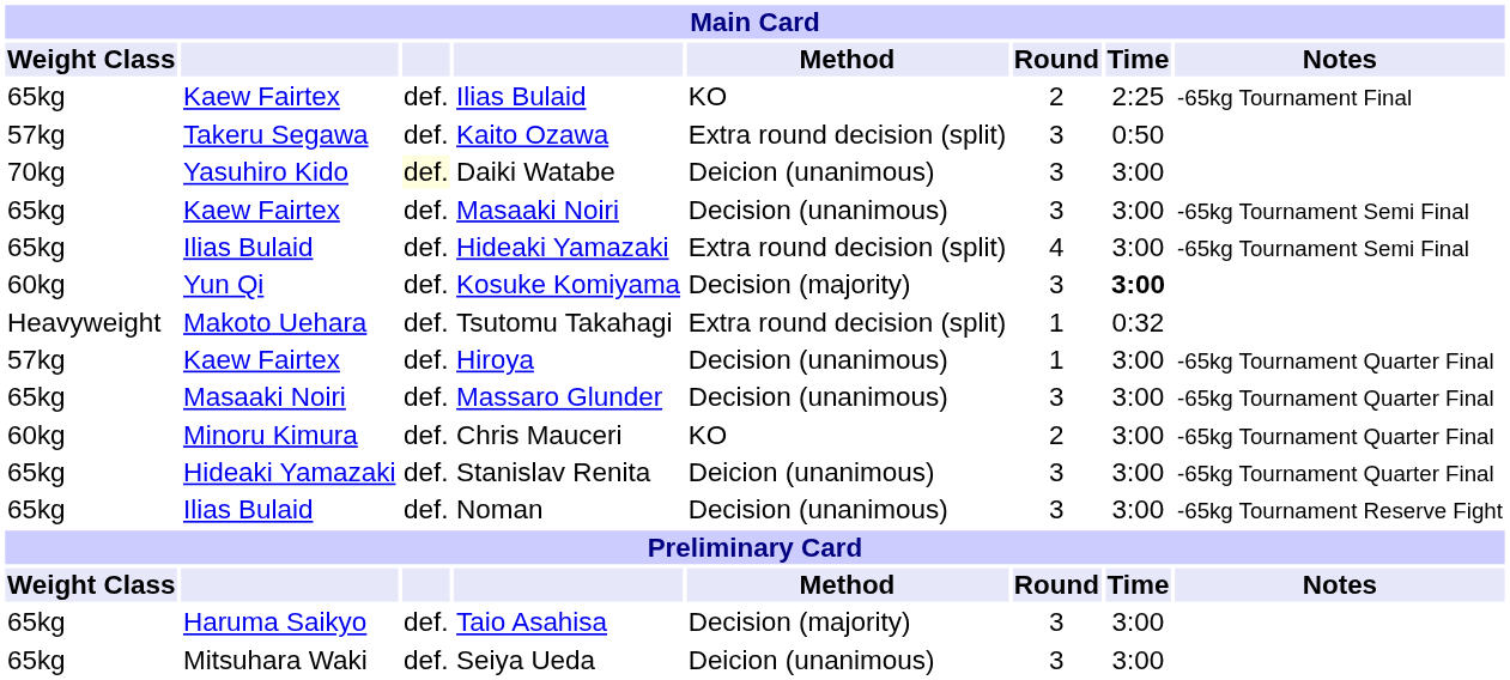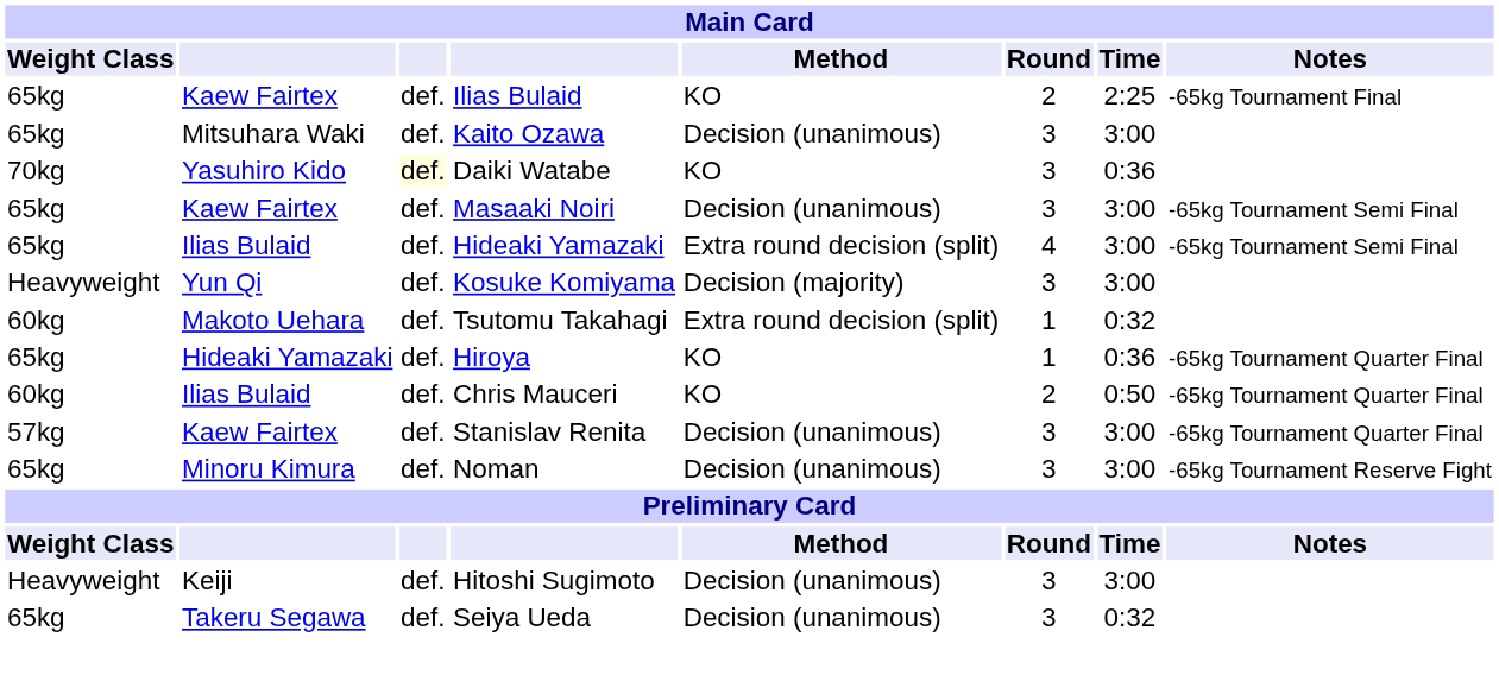 <table class="toccolours" style="font-size: 85%;">
 <tr>
 <th colspan="8" style="background-color: #ccf; color: #000080; text-align: center;"><strong>Main Card</strong></th>
 </tr>
 <tr>
 <th colspan="1" style="background-color: #E6E8FA; color: #000000; text-align: center;">Weight Class</th>
 <th colspan="1" style="background-color: #E6E8FA; color: #000000; text-align: center;"></th>
 <th colspan="1" style="background-color: #E6E8FA; color: #000000; text-align: center;"></th>
 <th colspan="1" style="background-color: #E6E8FA; color: #000000; text-align: center;"></th>
 <th colspan="1" style="background-color: #E6E8FA; color: #000000; text-align: center;">Method</th>
 <th colspan="1" style="background-color: #E6E8FA; color: #000000; text-align: center;">Round</th>
 <th colspan="1" style="background-color: #E6E8FA; color: #000000; text-align: center;">Time</th>
 <th colspan="1" style="background-color: #E6E8FA; color: #000000; text-align: center;">Notes</th>
 </tr>
 <tr>
 <td>65kg</td>
 <td> <a href='#'>Kaew Fairtex</a></td>
 <td align=center>def.</td>
 <td> <a href='#'>Ilias Bulaid</a></td>
 <td>KO</td>
 <td align=center>2</td>
 <td align=center>2:25</td>
 <td><small>-65kg Tournament Final</small></td>
 </tr>
 <tr>
-<td>57kg</td>
-<td> <a href='#'>Takeru Segawa</a></td>
+<td>65kg</td>
+<td> Mitsuhara Waki</td>
 <td align=center>def.</td>
 <td> <a href='#'>Kaito Ozawa</a></td>
-<td>Extra round decision (split)</td>
+<td>Decision (unanimous)</td>
 <td align=center>3</td>
-<td align=center>0:50</td>
+<td align=center>3:00</td>
 <td></td>
 </tr>
 <tr>
 <td>70kg</td>
 <td> <a href='#'>Yasuhiro Kido</a></td>
 <td align=center style="background: lightyellow;">def.</td>
 <td> Daiki Watabe</td>
-<td>Deicion (unanimous)</td>
+<td>KO</td>
 <td align=center>3</td>
-<td align=center>3:00</td>
+<td align=center>0:36</td>
 <td></td>
 </tr>
 <tr>
 <td>65kg</td>
 <td> <a href='#'>Kaew Fairtex</a></td>
 <td align=center>def.</td>
 <td> <a href='#'>Masaaki Noiri</a></td>
 <td>Decision (unanimous)</td>
 <td align=center>3</td>
 <td align=center>3:00</td>
 <td><small>-65kg Tournament Semi Final</small></td>
 </tr>
 <tr>
 <td>65kg</td>
 <td> <a href='#'>Ilias Bulaid</a></td>
 <td align=center>def.</td>
 <td> <a href='#'>Hideaki Yamazaki</a></td>
 <td>Extra round decision (split)</td>
 <td align=center>4</td>
 <td align=center>3:00</td>
 <td><small>-65kg Tournament Semi Final</small></td>
 </tr>
 <tr>
-<td>60kg</td>
+<td>Heavyweight</td>
 <td> <a href='#'>Yun Qi</a></td>
 <td align=center>def.</td>
 <td> <a href='#'>Kosuke Komiyama</a></td>
 <td>Decision (majority)</td>
 <td align=center>3</td>
-<td align=center><strong>3:00</strong></td>
+<td align=center>3:00</td>
 <td></td>
 </tr>
 <tr>
-<td>Heavyweight</td>
+<td>60kg</td>
 <td> <a href='#'>Makoto Uehara</a></td>
 <td align=center>def.</td>
 <td> Tsutomu Takahagi</td>
 <td>Extra round decision (split)</td>
 <td align=center>1</td>
 <td align=center>0:32</td>
 <td></td>
 </tr>
 <tr>
+<td>65kg</td>
+<td> <a href='#'>Hideaki Yamazaki</a></td>
+<td align=center>def.</td>
+<td> <a href='#'>Hiroya</a></td>
+<td>KO</td>
+<td align=center>1</td>
+<td align=center>0:36</td>
+<td><small>-65kg Tournament Quarter Final</small></td>
+</tr>
+<tr>
+<td>60kg</td>
+<td> <a href='#'>Ilias Bulaid</a></td>
+<td align=center>def.</td>
+<td> Chris Mauceri</td>
+<td>KO</td>
+<td align=center>2</td>
+<td align=center>0:50</td>
+<td><small>-65kg Tournament Quarter Final</small></td>
+</tr>
+<tr>
 <td>57kg</td>
 <td> <a href='#'>Kaew Fairtex</a></td>
 <td align=center>def.</td>
-<td> <a href='#'>Hiroya</a></td>
-<td>Decision (unanimous)</td>
-<td align=center>1</td>
-<td align=center>3:00</td>
-<td><small>-65kg Tournament Quarter Final</small></td>
-</tr>
-<tr>
-<td>65kg</td>
-<td> <a href='#'>Masaaki Noiri</a></td>
-<td align=center>def.</td>
-<td> <a href='#'>Massaro Glunder</a></td>
+<td> Stanislav Renita</td>
 <td>Decision (unanimous)</td>
 <td align=center>3</td>
 <td align=center>3:00</td>
 <td><small>-65kg Tournament Quarter Final</small></td>
 </tr>
 <tr>
-<td>60kg</td>
+<td>65kg</td>
 <td> <a href='#'>Minoru Kimura</a></td>
-<td align=center>def.</td>
-<td> Chris Mauceri</td>
-<td>KO</td>
-<td align=center>2</td>
-<td align=center>3:00</td>
-<td><small>-65kg Tournament Quarter Final</small></td>
-</tr>
-<tr>
-<td>65kg</td>
-<td> <a href='#'>Hideaki Yamazaki</a></td>
-<td align=center>def.</td>
-<td> Stanislav Renita</td>
-<td>Deicion (unanimous)</td>
-<td align=center>3</td>
-<td align=center>3:00</td>
-<td><small>-65kg Tournament Quarter Final</small></td>
-</tr>
-<tr>
-<td>65kg</td>
-<td> <a href='#'>Ilias Bulaid</a></td>
 <td align=center>def.</td>
 <td> Noman</td>
 <td>Decision (unanimous)</td>
 <td align=center>3</td>
 <td align=center>3:00</td>
 <td><small>-65kg Tournament Reserve Fight</small></td>
 </tr>
 <tr>
 <th colspan="8" style="background-color: #ccf; color: #000080; text-align: center;"><strong>Preliminary Card</strong></th>
 </tr>
 <tr>
 <th colspan="1" style="background-color: #E6E8FA; color: #000000; text-align: center;">Weight Class</th>
 <th colspan="1" style="background-color: #E6E8FA; color: #000000; text-align: center;"></th>
 <th colspan="1" style="background-color: #E6E8FA; color: #000000; text-align: center;"></th>
 <th colspan="1" style="background-color: #E6E8FA; color: #000000; text-align: center;"></th>
 <th colspan="1" style="background-color: #E6E8FA; color: #000000; text-align: center;">Method</th>
 <th colspan="1" style="background-color: #E6E8FA; color: #000000; text-align: center;">Round</th>
 <th colspan="1" style="background-color: #E6E8FA; color: #000000; text-align: center;">Time</th>
 <th colspan="1" style="background-color: #E6E8FA; color: #000000; text-align: center;">Notes</th>
 </tr>
 <tr>
-<td>65kg</td>
-<td> <a href='#'>Haruma Saikyo</a></td>
+<td>Heavyweight</td>
+<td> Keiji</td>
 <td align=center>def.</td>
-<td> <a href='#'>Taio Asahisa</a></td>
-<td>Decision (majority)</td>
+<td> Hitoshi Sugimoto</td>
+<td>Decision (unanimous)</td>
 <td align=center>3</td>
 <td align=center>3:00</td>
 <td></td>
 </tr>
 <tr>
 <td>65kg</td>
-<td> Mitsuhara Waki</td>
+<td> <a href='#'>Takeru Segawa</a></td>
 <td align=center>def.</td>
 <td> Seiya Ueda</td>
-<td>Deicion (unanimous)</td>
+<td>Decision (unanimous)</td>
 <td align=center>3</td>
-<td align=center>3:00</td>
+<td align=center>0:32</td>
 <td></td>
 </tr>
 <tr>
 </tr>
 </table>
